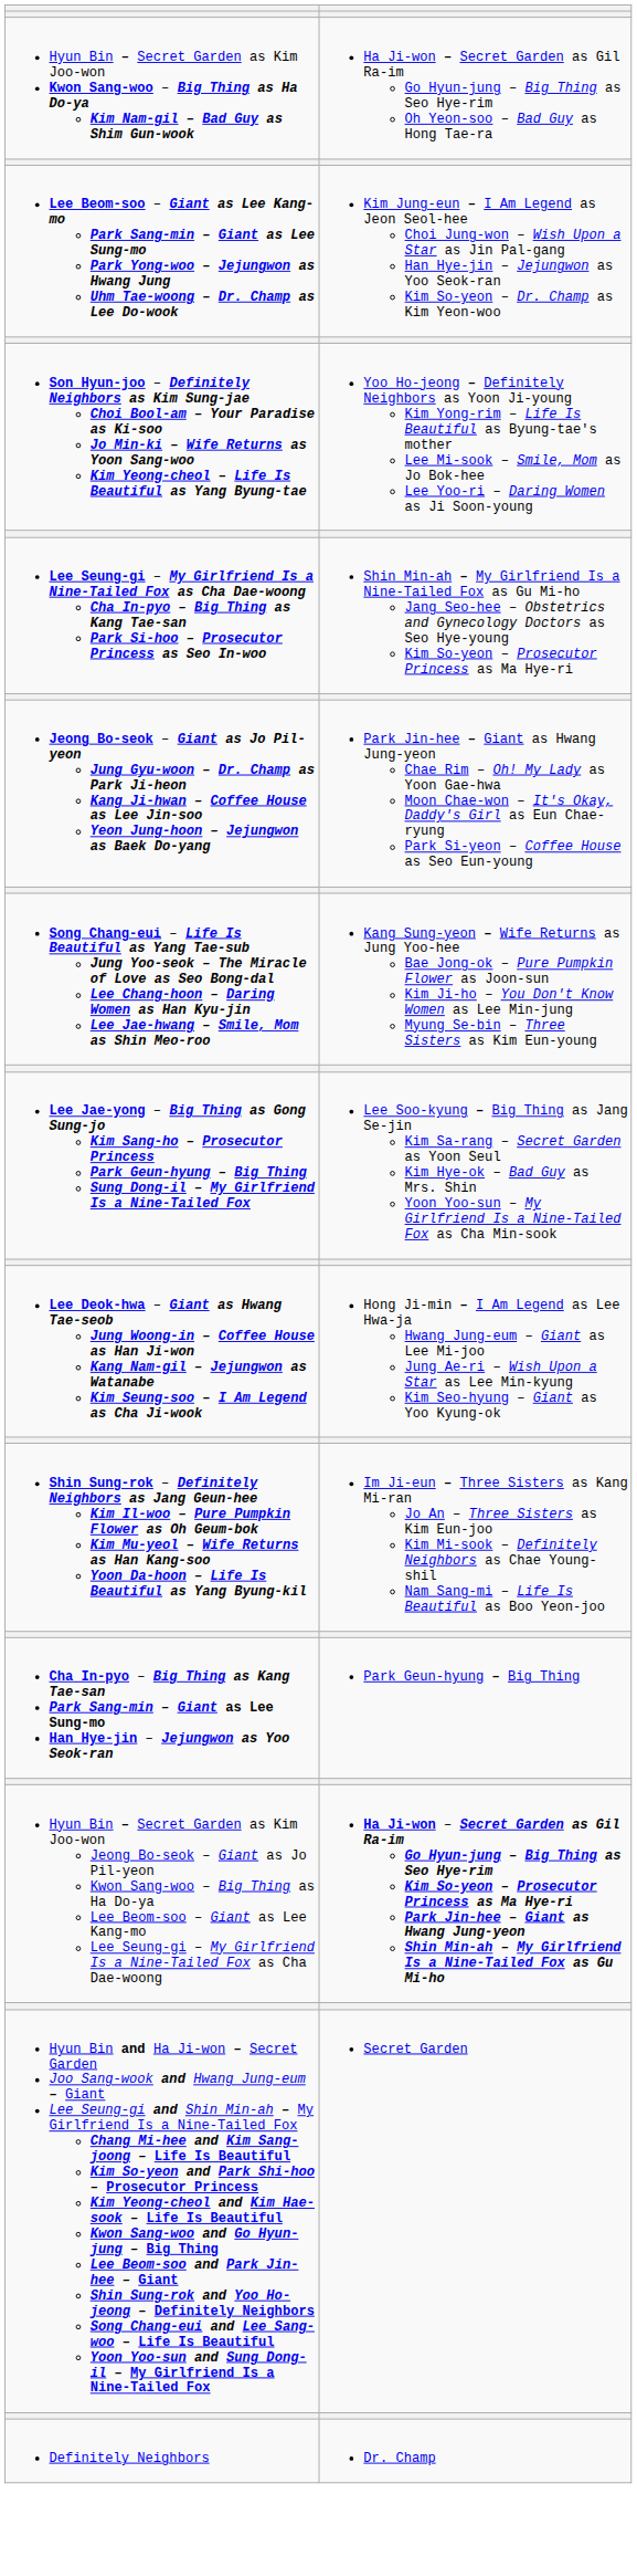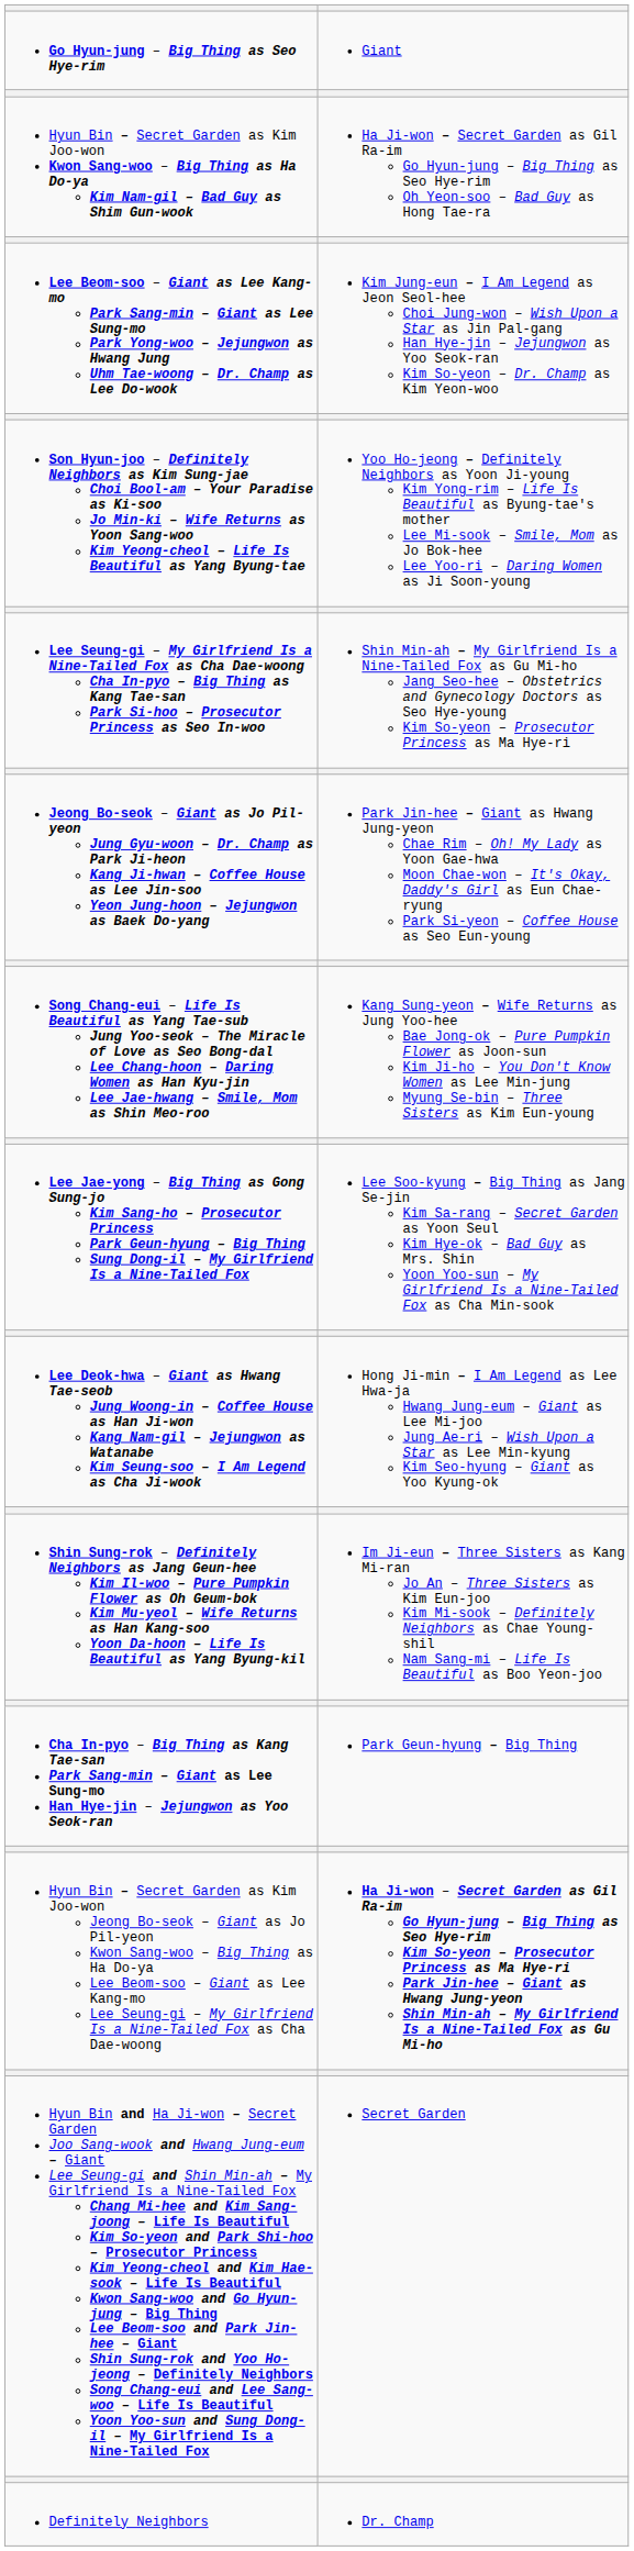 <table class=wikitable style="width="100%">
 <tr>
 <th></th>
 <th></th>
+</tr>
+<tr>
+<td valign="top"><br><ul><li><strong><a href='#'>Go Hyun-jung</a></strong> – <strong><em><a href='#'>Big Thing</a><em> as Seo Hye-rim<strong></li></ul></td>
+<td valign="top"><br><ul><li></em></strong><a href='#'>Giant</a><strong><em></li></ul></td>
 </tr>
 <tr>
 <th></th>
 <th></th>
 </tr>
 <tr>
 <td valign="top"><br><ul><li></strong><a href='#'>Hyun Bin</a><strong> – </em></strong><a href='#'>Secret Garden</a></em> as Kim Joo-won</strong></li><li><strong><a href='#'>Kwon Sang-woo</a></strong> – <strong><em><a href='#'>Big Thing</a><em> as Ha Do-ya<strong><ul><li><a href='#'>Kim Nam-gil</a> – </em><a href='#'>Bad Guy</a><em> as Shim Gun-wook</li></ul></li></ul></td>
 <td valign="top"><br><ul><li></strong><a href='#'>Ha Ji-won</a><strong> – </em></strong><a href='#'>Secret Garden</a></em> as Gil Ra-im</strong><ul><li><a href='#'>Go Hyun-jung</a> – <em><a href='#'>Big Thing</a></em> as Seo Hye-rim</li><li><a href='#'>Oh Yeon-soo</a> – <em><a href='#'>Bad Guy</a></em> as Hong Tae-ra</li></ul></li></ul></td>
 </tr>
 <tr>
 <th></th>
 <th></th>
 </tr>
 <tr>
 <td valign="top"><br><ul><li><strong><a href='#'>Lee Beom-soo</a></strong> – <strong><em><a href='#'>Giant</a><em> as Lee Kang-mo<strong><ul><li><a href='#'>Park Sang-min</a> – </em><a href='#'>Giant</a><em> as Lee Sung-mo</li><li><a href='#'>Park Yong-woo</a> – </em><a href='#'>Jejungwon</a><em> as Hwang Jung</li><li><a href='#'>Uhm Tae-woong</a> – </em><a href='#'>Dr. Champ</a><em> as Lee Do-wook</li></ul></li></ul></td>
 <td valign="top"><br><ul><li></strong><a href='#'>Kim Jung-eun</a><strong> – </em></strong><a href='#'>I Am Legend</a></em> as Jeon Seol-hee</strong><ul><li><a href='#'>Choi Jung-won</a> – <em><a href='#'>Wish Upon a Star</a></em> as Jin Pal-gang</li><li><a href='#'>Han Hye-jin</a> – <em><a href='#'>Jejungwon</a></em> as Yoo Seok-ran</li><li><a href='#'>Kim So-yeon</a> – <em><a href='#'>Dr. Champ</a></em> as Kim Yeon-woo</li></ul></li></ul></td>
 </tr>
 <tr>
 <th></th>
 <th></th>
 </tr>
 <tr>
 <td valign="top"><br><ul><li><strong><a href='#'>Son Hyun-joo</a></strong> – <strong><em><a href='#'>Definitely Neighbors</a><em> as Kim Sung-jae<strong><ul><li><a href='#'>Choi Bool-am</a> – </em>Your Paradise<em> as Ki-soo</li><li><a href='#'>Jo Min-ki</a> – </em><a href='#'>Wife Returns</a><em> as Yoon Sang-woo</li><li><a href='#'>Kim Yeong-cheol</a> – </em><a href='#'>Life Is Beautiful</a><em> as Yang Byung-tae</li></ul></li></ul></td>
 <td valign="top"><br><ul><li></strong><a href='#'>Yoo Ho-jeong</a><strong> – </em></strong><a href='#'>Definitely Neighbors</a></em> as Yoon Ji-young</strong><ul><li><a href='#'>Kim Yong-rim</a> – <em><a href='#'>Life Is Beautiful</a></em> as Byung-tae's mother</li><li><a href='#'>Lee Mi-sook</a> – <em><a href='#'>Smile, Mom</a></em> as Jo Bok-hee</li><li><a href='#'>Lee Yoo-ri</a> – <em><a href='#'>Daring Women</a></em> as Ji Soon-young</li></ul></li></ul></td>
 </tr>
 <tr>
 <th></th>
 <th></th>
 </tr>
 <tr>
 <td valign="top"><br><ul><li><strong><a href='#'>Lee Seung-gi</a></strong> – <strong><em><a href='#'>My Girlfriend Is a Nine-Tailed Fox</a><em> as Cha Dae-woong<strong><ul><li><a href='#'>Cha In-pyo</a> – </em><a href='#'>Big Thing</a><em> as Kang Tae-san</li><li><a href='#'>Park Si-hoo</a> – </em><a href='#'>Prosecutor Princess</a><em> as Seo In-woo</li></ul></li></ul></td>
 <td valign="top"><br><ul><li></strong><a href='#'>Shin Min-ah</a><strong> – </em></strong><a href='#'>My Girlfriend Is a Nine-Tailed Fox</a></em> as Gu Mi-ho</strong><ul><li><a href='#'>Jang Seo-hee</a> – <em>Obstetrics and Gynecology Doctors</em> as Seo Hye-young</li><li><a href='#'>Kim So-yeon</a> – <em><a href='#'>Prosecutor Princess</a></em> as Ma Hye-ri</li></ul></li></ul></td>
 </tr>
 <tr>
 <th></th>
 <th></th>
 </tr>
 <tr>
 <td valign="top"><br><ul><li><strong><a href='#'>Jeong Bo-seok</a></strong> – <strong><em><a href='#'>Giant</a><em> as Jo Pil-yeon<strong><ul><li><a href='#'>Jung Gyu-woon</a> – </em><a href='#'>Dr. Champ</a><em> as Park Ji-heon</li><li><a href='#'>Kang Ji-hwan</a> – </em><a href='#'>Coffee House</a><em> as Lee Jin-soo</li><li><a href='#'>Yeon Jung-hoon</a> – </em><a href='#'>Jejungwon</a><em> as Baek Do-yang</li></ul></li></ul></td>
 <td valign="top"><br><ul><li></strong><a href='#'>Park Jin-hee</a><strong> – </em></strong><a href='#'>Giant</a></em> as Hwang Jung-yeon</strong><ul><li><a href='#'>Chae Rim</a> – <em><a href='#'>Oh! My Lady</a></em> as Yoon Gae-hwa</li><li><a href='#'>Moon Chae-won</a> – <em><a href='#'>It's Okay, Daddy's Girl</a></em> as Eun Chae-ryung</li><li><a href='#'>Park Si-yeon</a> – <em><a href='#'>Coffee House</a></em> as Seo Eun-young</li></ul></li></ul></td>
 </tr>
 <tr>
 <th></th>
 <th></th>
 </tr>
 <tr>
 <td valign="top"><br><ul><li><strong><a href='#'>Song Chang-eui</a></strong> – <strong><em><a href='#'>Life Is Beautiful</a><em> as Yang Tae-sub<strong><ul><li>Jung Yoo-seok – </em>The Miracle of Love<em> as Seo Bong-dal</li><li><a href='#'>Lee Chang-hoon</a> – </em><a href='#'>Daring Women</a><em> as Han Kyu-jin</li><li><a href='#'>Lee Jae-hwang</a> – </em><a href='#'>Smile, Mom</a><em> as Shin Meo-roo</li></ul></li></ul></td>
 <td valign="top"><br><ul><li></strong><a href='#'>Kang Sung-yeon</a><strong> – </em></strong><a href='#'>Wife Returns</a></em> as Jung Yoo-hee</strong><ul><li><a href='#'>Bae Jong-ok</a> – <em><a href='#'>Pure Pumpkin Flower</a></em> as Joon-sun</li><li><a href='#'>Kim Ji-ho</a> – <em><a href='#'>You Don't Know Women</a></em> as Lee Min-jung</li><li><a href='#'>Myung Se-bin</a> – <em><a href='#'>Three Sisters</a></em> as Kim Eun-young</li></ul></li></ul></td>
 </tr>
 <tr>
 <th></th>
 <th></th>
 </tr>
 <tr>
 <td valign="top"><br><ul><li><strong><a href='#'>Lee Jae-yong</a></strong> – <strong><em><a href='#'>Big Thing</a><em> as Gong Sung-jo<strong><ul><li><a href='#'>Kim Sang-ho</a> – </em><a href='#'>Prosecutor Princess</a><em></li><li><a href='#'>Park Geun-hyung</a> – </em><a href='#'>Big Thing</a><em></li><li><a href='#'>Sung Dong-il</a> – </em><a href='#'>My Girlfriend Is a Nine-Tailed Fox</a><em></li></ul></li></ul></td>
 <td valign="top"><br><ul><li></strong><a href='#'>Lee Soo-kyung</a><strong> – </em></strong><a href='#'>Big Thing</a></em> as Jang Se-jin</strong><ul><li><a href='#'>Kim Sa-rang</a> – <em><a href='#'>Secret Garden</a></em> as Yoon Seul</li><li><a href='#'>Kim Hye-ok</a> – <em><a href='#'>Bad Guy</a></em> as Mrs. Shin</li><li><a href='#'>Yoon Yoo-sun</a> – <em><a href='#'>My Girlfriend Is a Nine-Tailed Fox</a></em> as Cha Min-sook</li></ul></li></ul></td>
 </tr>
 <tr>
 <th></th>
 <th></th>
 </tr>
 <tr>
 <td valign="top"><br><ul><li><strong><a href='#'>Lee Deok-hwa</a></strong> – <strong><em><a href='#'>Giant</a><em> as Hwang Tae-seob<strong><ul><li><a href='#'>Jung Woong-in</a> – </em><a href='#'>Coffee House</a><em> as Han Ji-won</li><li><a href='#'>Kang Nam-gil</a> – </em><a href='#'>Jejungwon</a><em> as Watanabe</li><li><a href='#'>Kim Seung-soo</a> – </em><a href='#'>I Am Legend</a><em> as Cha Ji-wook</li></ul></li></ul></td>
 <td valign="top"><br><ul><li></strong>Hong Ji-min<strong> – </em></strong><a href='#'>I Am Legend</a></em> as Lee Hwa-ja</strong><ul><li><a href='#'>Hwang Jung-eum</a> – <em><a href='#'>Giant</a></em> as Lee Mi-joo</li><li><a href='#'>Jung Ae-ri</a> – <em><a href='#'>Wish Upon a Star</a></em> as Lee Min-kyung</li><li><a href='#'>Kim Seo-hyung</a> – <em><a href='#'>Giant</a></em> as Yoo Kyung-ok</li></ul></li></ul></td>
 </tr>
 <tr>
 <th></th>
 <th></th>
 </tr>
 <tr>
 <td valign="top"><br><ul><li><strong><a href='#'>Shin Sung-rok</a></strong> – <strong><em><a href='#'>Definitely Neighbors</a><em> as Jang Geun-hee<strong><ul><li><a href='#'>Kim Il-woo</a> – </em><a href='#'>Pure Pumpkin Flower</a><em> as Oh Geum-bok</li><li><a href='#'>Kim Mu-yeol</a> – </em><a href='#'>Wife Returns</a><em> as Han Kang-soo</li><li><a href='#'>Yoon Da-hoon</a> – </em><a href='#'>Life Is Beautiful</a><em> as Yang Byung-kil</li></ul></li></ul></td>
 <td valign="top"><br><ul><li></strong><a href='#'>Im Ji-eun</a><strong> – </em></strong><a href='#'>Three Sisters</a></em> as Kang Mi-ran</strong><ul><li><a href='#'>Jo An</a> – <em><a href='#'>Three Sisters</a></em> as Kim Eun-joo</li><li><a href='#'>Kim Mi-sook</a> – <em><a href='#'>Definitely Neighbors</a></em> as Chae Young-shil</li><li><a href='#'>Nam Sang-mi</a> – <em><a href='#'>Life Is Beautiful</a></em> as Boo Yeon-joo</li></ul></li></ul></td>
 </tr>
 <tr>
 <th></th>
 <th></th>
 </tr>
 <tr>
 <td valign="top"><br><ul><li><strong><a href='#'>Cha In-pyo</a></strong> – <strong><em><a href='#'>Big Thing</a><em> as Kang Tae-san<strong></li><li></strong><a href='#'>Park Sang-min</a><strong> – </em></strong><a href='#'>Giant</a></em> as Lee Sung-mo</strong></li><li><strong><a href='#'>Han Hye-jin</a></strong> – <strong><em><a href='#'>Jejungwon</a><em> as Yoo Seok-ran<strong></li></ul></td>
 <td valign="top"><br><ul><li></strong><a href='#'>Park Geun-hyung</a><strong> – </em></strong><a href='#'>Big Thing</a><strong><em></li></ul></td>
 </tr>
 <tr>
 <th></th>
 <th></th>
 </tr>
 <tr>
 <td valign="top"><br><ul><li></strong><a href='#'>Hyun Bin</a><strong> – </em></strong><a href='#'>Secret Garden</a></em> as Kim Joo-won</strong><ul><li><a href='#'>Jeong Bo-seok</a> – <em><a href='#'>Giant</a></em> as Jo Pil-yeon</li><li><a href='#'>Kwon Sang-woo</a> – <em><a href='#'>Big Thing</a></em> as Ha Do-ya</li><li><a href='#'>Lee Beom-soo</a> – <em><a href='#'>Giant</a></em> as Lee Kang-mo</li><li><a href='#'>Lee Seung-gi</a> – <em><a href='#'>My Girlfriend Is a Nine-Tailed Fox</a></em> as Cha Dae-woong</li></ul></li></ul></td>
 <td valign="top"><br><ul><li><strong><a href='#'>Ha Ji-won</a></strong> – <strong><em><a href='#'>Secret Garden</a><em> as Gil Ra-im<strong><ul><li><a href='#'>Go Hyun-jung</a> – </em><a href='#'>Big Thing</a><em> as Seo Hye-rim</li><li><a href='#'>Kim So-yeon</a> – </em><a href='#'>Prosecutor Princess</a><em> as Ma Hye-ri</li><li><a href='#'>Park Jin-hee</a> – </em><a href='#'>Giant</a><em> as Hwang Jung-yeon</li><li><a href='#'>Shin Min-ah</a> – </em><a href='#'>My Girlfriend Is a Nine-Tailed Fox</a><em> as Gu Mi-ho</li></ul></li></ul></td>
 </tr>
 <tr>
 <th></th>
 <th></th>
 </tr>
 <tr>
 <td valign="top"><br><ul><li></strong><a href='#'>Hyun Bin</a><strong> and </strong><a href='#'>Ha Ji-won</a><strong> – </em></strong><a href='#'>Secret Garden</a><strong><em></li><li></strong><a href='#'>Joo Sang-wook</a><strong> and </strong><a href='#'>Hwang Jung-eum</a><strong> – </em></strong><a href='#'>Giant</a><strong><em></li><li></strong><a href='#'>Lee Seung-gi</a><strong> and </strong><a href='#'>Shin Min-ah</a><strong> – </em></strong><a href='#'>My Girlfriend Is a Nine-Tailed Fox</a><strong><em><ul><li><a href='#'>Chang Mi-hee</a> and <a href='#'>Kim Sang-joong</a> – </em><a href='#'>Life Is Beautiful</a><em></li><li><a href='#'>Kim So-yeon</a> and <a href='#'>Park Shi-hoo</a> – </em><a href='#'>Prosecutor Princess</a><em></li><li><a href='#'>Kim Yeong-cheol</a> and <a href='#'>Kim Hae-sook</a> – </em><a href='#'>Life Is Beautiful</a><em></li><li><a href='#'>Kwon Sang-woo</a> and <a href='#'>Go Hyun-jung</a> – </em><a href='#'>Big Thing</a><em></li><li><a href='#'>Lee Beom-soo</a> and <a href='#'>Park Jin-hee</a> – </em><a href='#'>Giant</a><em></li><li><a href='#'>Shin Sung-rok</a> and <a href='#'>Yoo Ho-jeong</a> – </em><a href='#'>Definitely Neighbors</a><em></li><li><a href='#'>Song Chang-eui</a> and <a href='#'>Lee Sang-woo</a> – </em><a href='#'>Life Is Beautiful</a><em></li><li><a href='#'>Yoon Yoo-sun</a> and <a href='#'>Sung Dong-il</a> – </em><a href='#'>My Girlfriend Is a Nine-Tailed Fox</a><em></li></ul></li></ul></td>
 <td valign="top"><br><ul><li></em></strong><a href='#'>Secret Garden</a><strong><em></li></ul></td>
 </tr>
 <tr>
 <th></th>
 <th></th>
 </tr>
 <tr>
 <td valign="top"><br><ul><li></em></strong><a href='#'>Definitely Neighbors</a><strong><em></li></ul></td>
 <td valign="top"><br><ul><li></em></strong><a href='#'>Dr. Champ</a><strong><em></li></ul></td>
 </tr>
 </table>
